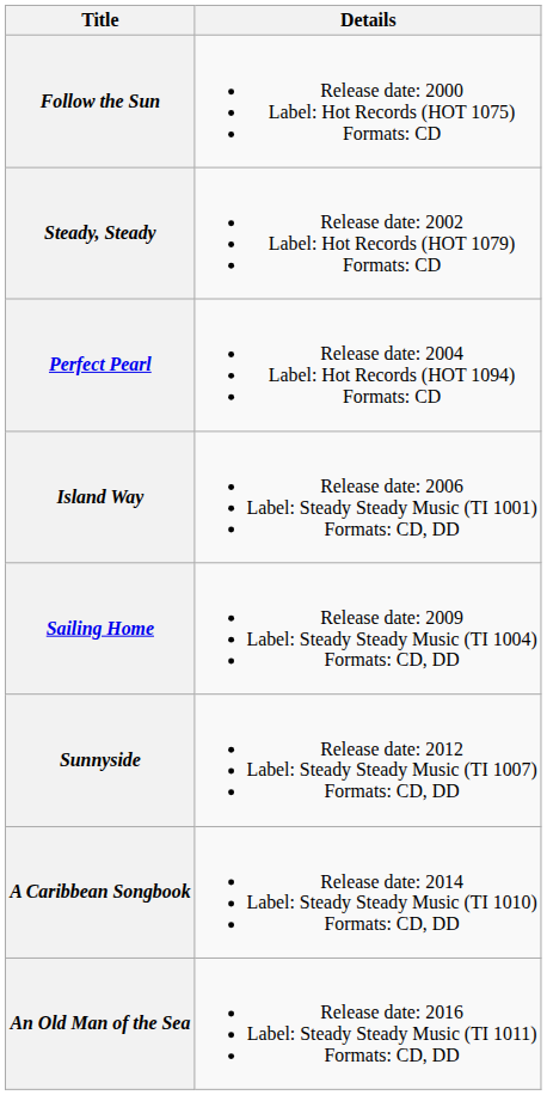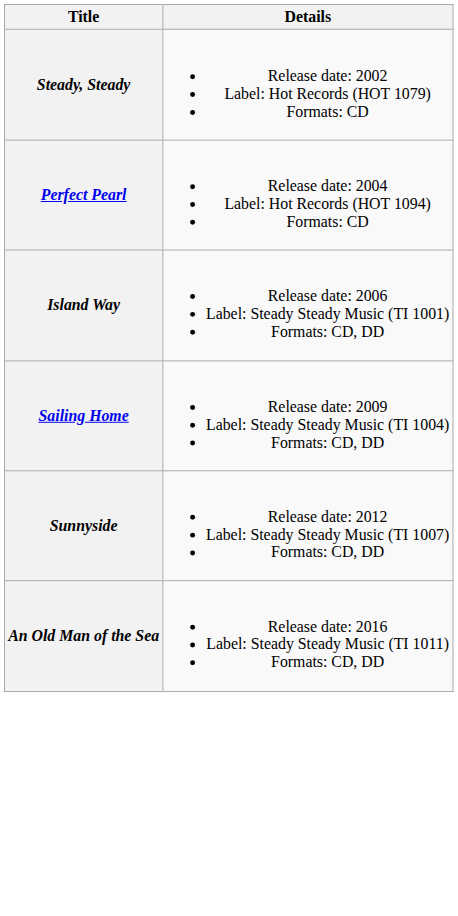 <table class="wikitable plainrowheaders" style="text-align:center;">
 <tr>
 <th>Title</th>
 <th>Details</th>
-</tr>
-<tr>
-<th scope="row"><em>Follow the Sun</em></th>
-<td><br><ul><li>Release date: 2000</li><li>Label: Hot Records (HOT 1075)</li><li>Formats: CD</li></ul></td>
 </tr>
 <tr>
 <th scope="row"><em>Steady, Steady</em></th>
 <td><br><ul><li>Release date: 2002</li><li>Label: Hot Records (HOT 1079)</li><li>Formats: CD</li></ul></td>
 </tr>
 <tr>
 <th scope="row"><em><a href='#'>Perfect Pearl</a></em></th>
 <td><br><ul><li>Release date: 2004</li><li>Label: Hot Records (HOT 1094)</li><li>Formats: CD</li></ul></td>
 </tr>
 <tr>
 <th scope="row"><em>Island Way</em></th>
 <td><br><ul><li>Release date: 2006</li><li>Label: Steady Steady Music (TI 1001)</li><li>Formats: CD, DD</li></ul></td>
 </tr>
 <tr>
 <th scope="row"><em><a href='#'>Sailing Home</a></em></th>
 <td><br><ul><li>Release date: 2009</li><li>Label: Steady Steady Music (TI 1004)</li><li>Formats: CD, DD</li></ul></td>
 </tr>
 <tr>
 <th scope="row"><em>Sunnyside</em></th>
 <td><br><ul><li>Release date: 2012</li><li>Label: Steady Steady Music (TI 1007)</li><li>Formats: CD, DD</li></ul></td>
 </tr>
 <tr>
-<th scope="row"><em>A Caribbean Songbook</em></th>
-<td><br><ul><li>Release date: 2014</li><li>Label: Steady Steady Music (TI 1010)</li><li>Formats: CD, DD</li></ul></td>
-</tr>
-<tr>
 <th scope="row"><em>An Old Man of the Sea</em></th>
 <td><br><ul><li>Release date: 2016</li><li>Label: Steady Steady Music (TI 1011)</li><li>Formats: CD, DD</li></ul></td>
 </tr>
 </table>
